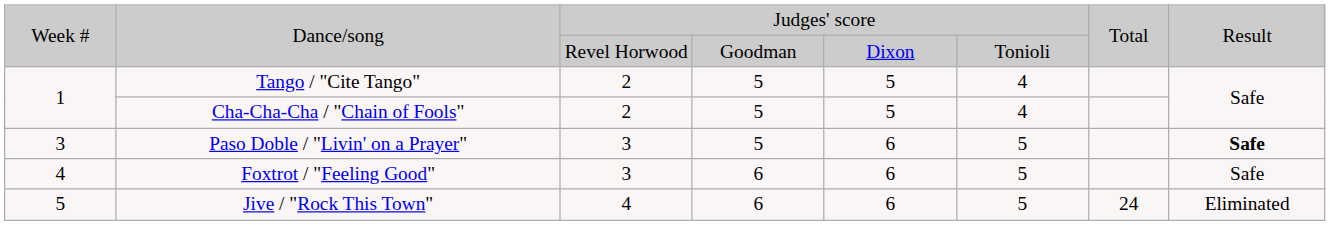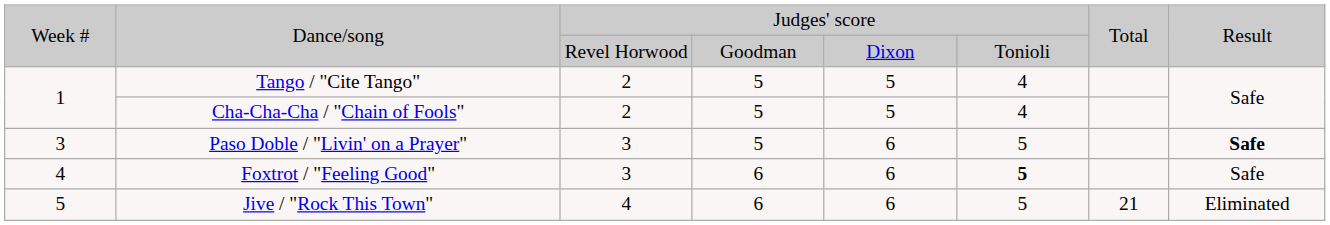 <table class="wikitable" style="float:left;">
 <tr style="text-align:Center; background:#ccc; background:#ccc;">
 <td rowspan="2">Week #</td>
 <td rowspan="2">Dance/song</td>
 <td colspan="4">Judges' score</td>
 <td rowspan="2">Total</td>
 <td rowspan="2">Result</td>
 </tr>
 <tr style="text-align:center; background:#ccc; background:#ccc;">
 <td style="width:10%; ">Revel Horwood</td>
 <td style="width:10%; ">Goodman</td>
 <td style="width:10%; "><a href='#'>Dixon</a></td>
 <td style="width:10%; ">Tonioli</td>
 </tr>
 <tr style="text-align:center; background:#faf6f6;">
 <td rowspan="2">1</td>
 <td><a href='#'>Tango</a> / "Cite Tango"</td>
 <td>2</td>
 <td>5</td>
 <td>5</td>
 <td>4</td>
 <td></td>
 <td rowspan="2">Safe</td>
 </tr>
 <tr>
 <td style="text-align:center; background:#faf6f6;"><a href='#'>Cha-Cha-Cha</a> / "<a href='#'>Chain of Fools</a>"</td>
 <td style="text-align:center; background:#faf6f6;">2</td>
 <td style="text-align:center; background:#faf6f6;">5</td>
 <td style="text-align:center; background:#faf6f6;">5</td>
 <td style="text-align:center; background:#faf6f6;">4</td>
 <td style="text-align:center; background:#faf6f6;"></td>
 </tr>
 <tr style="text-align:center; background:#faf6f6;">
 <td>3</td>
 <td><a href='#'>Paso Doble</a> / "<a href='#'>Livin' on a Prayer</a>"</td>
 <td>3</td>
 <td>5</td>
 <td>6</td>
 <td>5</td>
 <td></td>
 <td><strong>Safe</strong></td>
 </tr>
 <tr style="text-align:center; background:#faf6f6;">
 <td>4</td>
 <td><a href='#'>Foxtrot</a> / "<a href='#'>Feeling Good</a>"</td>
 <td>3</td>
 <td>6</td>
 <td>6</td>
-<td>5</td>
+<td><strong>5</strong></td>
 <td></td>
 <td>Safe</td>
 </tr>
 <tr>
 <td style="text-align:center; background:#faf6f6;">5</td>
 <td style="text-align:center; background:#faf6f6;"><a href='#'>Jive</a> / "<a href='#'>Rock This Town</a>"</td>
 <td style="text-align:center; background:#faf6f6;">4</td>
 <td style="text-align:center; background:#faf6f6;">6</td>
 <td style="text-align:center; background:#faf6f6;">6</td>
 <td style="text-align:center; background:#faf6f6;">5</td>
-<td style="text-align:center; background:#faf6f6;">24</td>
+<td style="text-align:center; background:#faf6f6;">21</td>
 <td style="text-align:center; background:#faf6f6;">Eliminated</td>
 </tr>
 </table>
